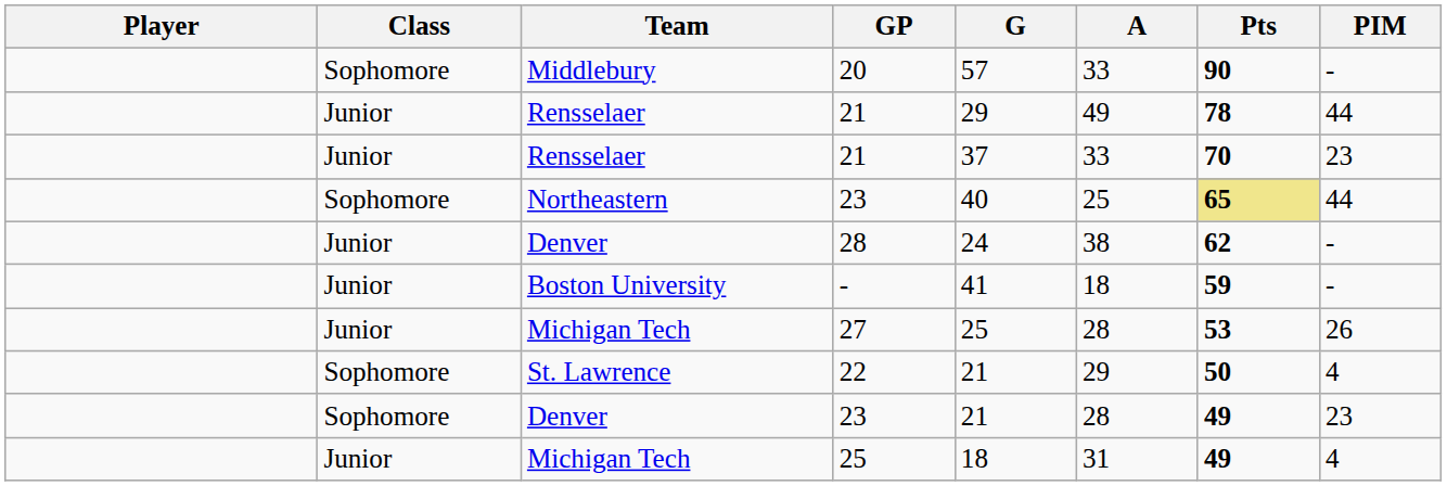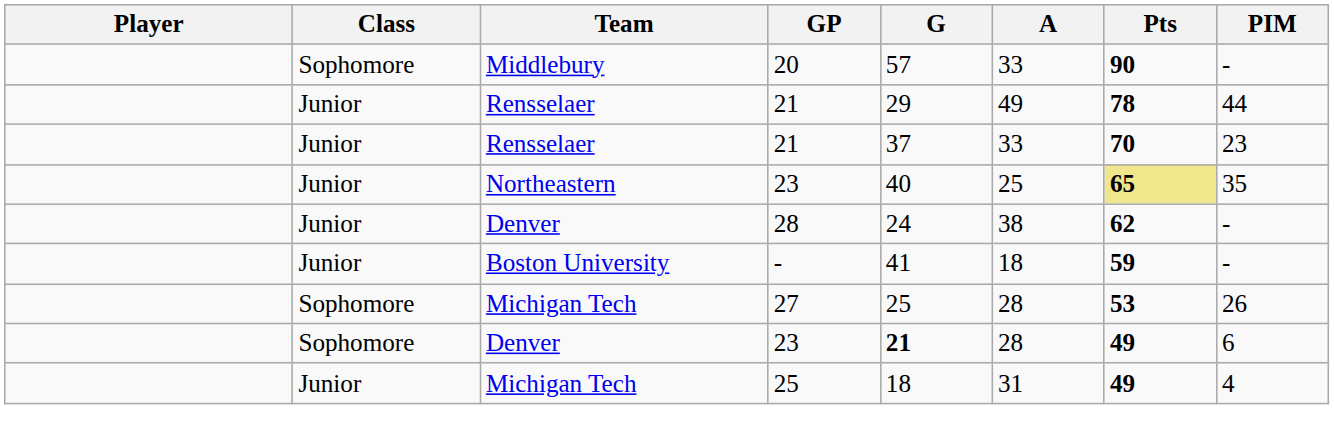 <table class="wikitable sortable">
 <tr>
 <th style="width: 11em;">Player</th>
 <th style="width: 7em;">Class</th>
 <th style="width: 11em;">Team</th>
 <th style="width: 4em;">GP</th>
 <th style="width: 4em;">G</th>
 <th style="width: 4em;">A</th>
 <th style="width: 4em;">Pts</th>
 <th style="width: 4em;">PIM</th>
 </tr>
 <tr>
 <td></td>
 <td>Sophomore</td>
 <td><a href='#'>Middlebury</a></td>
 <td>20</td>
 <td>57</td>
 <td>33</td>
 <td><strong>90</strong></td>
 <td>-</td>
 </tr>
 <tr>
 <td></td>
 <td>Junior</td>
 <td><a href='#'>Rensselaer</a></td>
 <td>21</td>
 <td>29</td>
 <td>49</td>
 <td><strong>78</strong></td>
 <td>44</td>
 </tr>
 <tr>
 <td></td>
 <td>Junior</td>
 <td><a href='#'>Rensselaer</a></td>
 <td>21</td>
 <td>37</td>
 <td>33</td>
 <td><strong>70</strong></td>
 <td>23</td>
 </tr>
 <tr>
 <td></td>
-<td>Sophomore</td>
+<td>Junior</td>
 <td><a href='#'>Northeastern</a></td>
 <td>23</td>
 <td>40</td>
 <td>25</td>
 <td style="background: khaki;"><strong>65</strong></td>
-<td>44</td>
+<td>35</td>
 </tr>
 <tr>
 <td></td>
 <td>Junior</td>
 <td><a href='#'>Denver</a></td>
 <td>28</td>
 <td>24</td>
 <td>38</td>
 <td><strong>62</strong></td>
 <td>-</td>
 </tr>
 <tr>
 <td></td>
 <td>Junior</td>
 <td><a href='#'>Boston University</a></td>
 <td>-</td>
 <td>41</td>
 <td>18</td>
 <td><strong>59</strong></td>
 <td>-</td>
 </tr>
 <tr>
 <td></td>
-<td>Junior</td>
+<td>Sophomore</td>
 <td><a href='#'>Michigan Tech</a></td>
 <td>27</td>
 <td>25</td>
 <td>28</td>
 <td><strong>53</strong></td>
 <td>26</td>
 </tr>
 <tr>
 <td></td>
 <td>Sophomore</td>
-<td><a href='#'>St. Lawrence</a></td>
-<td>22</td>
-<td>21</td>
-<td>29</td>
-<td><strong>50</strong></td>
-<td>4</td>
-</tr>
-<tr>
-<td></td>
-<td>Sophomore</td>
 <td><a href='#'>Denver</a></td>
 <td>23</td>
-<td>21</td>
+<td><strong>21</strong></td>
 <td>28</td>
 <td><strong>49</strong></td>
-<td>23</td>
+<td>6</td>
 </tr>
 <tr>
 <td></td>
 <td>Junior</td>
 <td><a href='#'>Michigan Tech</a></td>
 <td>25</td>
 <td>18</td>
 <td>31</td>
 <td><strong>49</strong></td>
 <td>4</td>
 </tr>
 </table>
